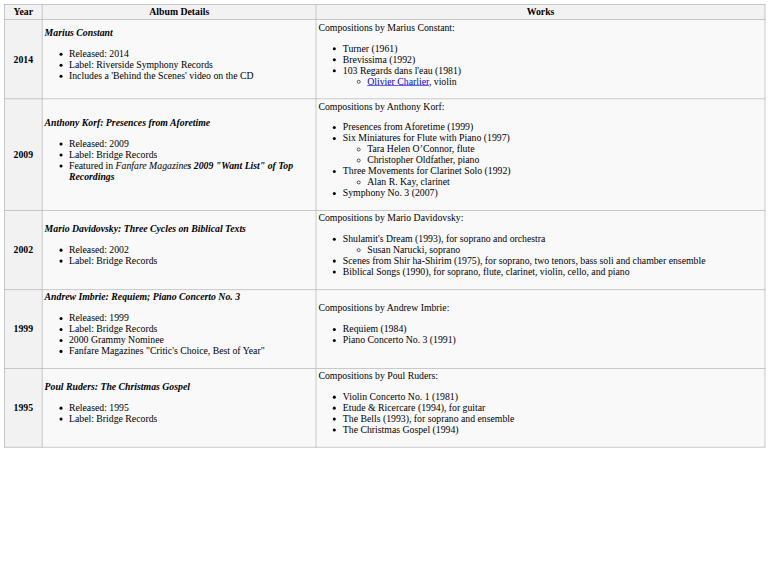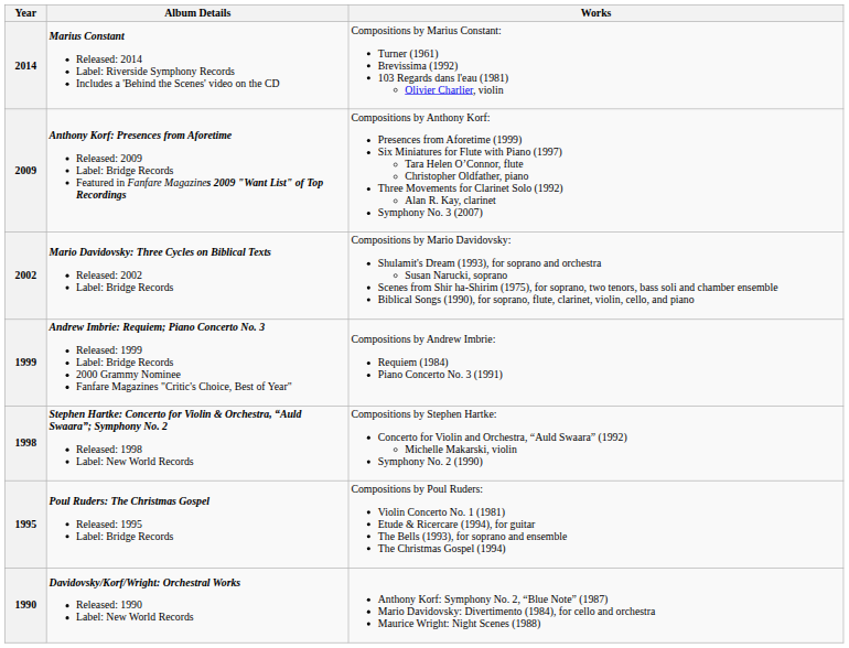 <table class="wikitable sortable" border="1">
 <tr>
 <th width="5%">Year</th>
 <th width="36%">Album Details</th>
 <th width="59%" class="unsortable">Works</th>
 </tr>
 <tr>
 <th>2014</th>
 <td><strong><em>Marius Constant</em></strong><br><ul><li>Released: 2014</li><li>Label: Riverside Symphony Records</li><li>Includes a 'Behind the Scenes' video on the CD</li></ul></td>
 <td>Compositions by Marius Constant:<br><ul><li>Turner (1961)</li><li>Brevissima (1992)</li><li>103 Regards dans l'eau (1981)<ul><li><a href='#'>Olivier Charlier</a>, violin</li></ul></li></ul></td>
 </tr>
 <tr>
 <th>2009</th>
 <td><strong><em>Anthony Korf: Presences from Aforetime</em></strong><br><ul><li>Released: 2009</li><li>Label: Bridge Records</li><li>Featured in <em>Fanfare Magazine<strong>s 2009 "Want List" of Top Recordings</li></ul></td>
 <td>Compositions by Anthony Korf:<br><ul><li>Presences from Aforetime (1999)</li><li>Six Miniatures for Flute with Piano (1997)<ul><li>Tara Helen O’Connor, flute</li><li>Christopher Oldfather, piano</li></ul></li><li>Three Movements for Clarinet Solo (1992)<ul><li>Alan R. Kay, clarinet</li></ul></li><li>Symphony No. 3 (2007)</li></ul></td>
 </tr>
 <tr>
 <th>2002</th>
 <td><strong><em>Mario Davidovsky: Three Cycles on Biblical Texts</em></strong><br><ul><li>Released: 2002</li><li>Label: Bridge Records</li></ul></td>
 <td>Compositions by Mario Davidovsky:<br><ul><li>Shulamit's Dream (1993), for soprano and orchestra<ul><li>Susan Narucki, soprano</li></ul></li><li>Scenes from Shir ha-Shirim (1975), for soprano, two tenors, bass soli and chamber ensemble</li><li>Biblical Songs (1990), for soprano, flute, clarinet, violin, cello, and piano</li></ul></td>
 </tr>
 <tr>
 <th>1999</th>
 <td><strong><em>Andrew Imbrie: Requiem; Piano Concerto No. 3</em></strong><br><ul><li>Released: 1999</li><li>Label: Bridge Records</li><li>2000 Grammy Nominee</li><li></em>Fanfare Magazine</strong>s "Critic's Choice, Best of Year"</li></ul></td>
 <td>Compositions by Andrew Imbrie:<br><ul><li>Requiem (1984)</li><li>Piano Concerto No. 3 (1991)</li></ul></td>
 </tr>
 <tr>
+<th>1998</th>
+<td><strong><em>Stephen Hartke: Concerto for Violin & Orchestra, “Auld Swaara”; Symphony No. 2</em></strong><br><ul><li>Released: 1998</li><li>Label: New World Records</li></ul></td>
+<td>Compositions by Stephen Hartke:<br><ul><li>Concerto for Violin and Orchestra, “Auld Swaara” (1992)<ul><li>Michelle Makarski, violin</li></ul></li><li>Symphony No. 2 (1990)</li></ul></td>
+</tr>
+<tr>
 <th>1995</th>
 <td><strong><em>Poul Ruders: The Christmas Gospel</em></strong><br><ul><li>Released: 1995</li><li>Label: Bridge Records</li></ul></td>
 <td>Compositions by Poul Ruders:<br><ul><li>Violin Concerto No. 1 (1981)</li><li>Etude & Ricercare (1994), for guitar</li><li>The Bells (1993), for soprano and ensemble</li><li>The Christmas Gospel (1994)</li></ul></td>
 </tr>
+<tr>
+<th>1990</th>
+<td><strong><em>Davidovsky/Korf/Wright: Orchestral Works</em></strong><br><ul><li>Released: 1990</li><li>Label: New World Records</li></ul></td>
+<td><br><ul><li>Anthony Korf: Symphony No. 2, “Blue Note” (1987)</li><li>Mario Davidovsky: Divertimento (1984), for cello and orchestra</li><li>Maurice Wright: Night Scenes (1988)</li></ul></td>
+</tr>
 </table>
